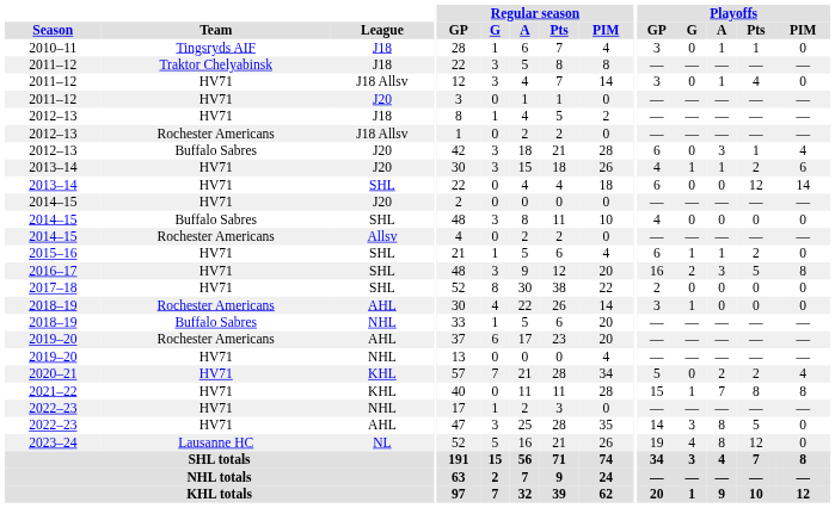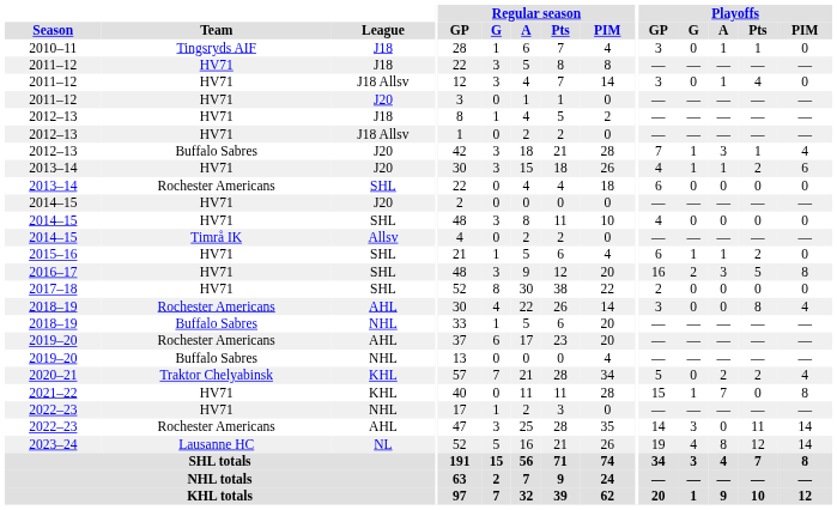 <table border="0" cellpadding="1" cellspacing="0" style="text-align:center; width:60em">
 <tr bgcolor="#e0e0e0">
 <th colspan="3" bgcolor="#ffffff"></th>
 <th rowspan="99" bgcolor="#ffffff"></th>
 <th colspan="5"><a href='#'>Regular season</a></th>
 <th rowspan="99" bgcolor="#ffffff"></th>
 <th colspan="5"><a href='#'>Playoffs</a></th>
 </tr>
 <tr bgcolor="#e0e0e0">
 <th><a href='#'>Season</a></th>
 <th>Team</th>
 <th>League</th>
 <th>GP</th>
 <th><a href='#'>G</a></th>
 <th><a href='#'>A</a></th>
 <th><a href='#'>Pts</a></th>
 <th><a href='#'>PIM</a></th>
 <th>GP</th>
 <th>G</th>
 <th>A</th>
 <th>Pts</th>
 <th>PIM</th>
 </tr>
 <tr>
 <td>2010–11</td>
 <td><a href='#'>Tingsryds AIF</a></td>
 <td><a href='#'>J18</a></td>
 <td>28</td>
 <td>1</td>
 <td>6</td>
 <td>7</td>
 <td>4</td>
 <td>3</td>
 <td>0</td>
 <td>1</td>
 <td>1</td>
 <td>0</td>
 </tr>
 <tr bgcolor="#f0f0f0">
 <td>2011–12</td>
-<td><a href='#'>Traktor Chelyabinsk</a></td>
+<td><a href='#'>HV71</a></td>
 <td>J18</td>
 <td>22</td>
 <td>3</td>
 <td>5</td>
 <td>8</td>
 <td>8</td>
 <td>—</td>
 <td>—</td>
 <td>—</td>
 <td>—</td>
 <td>—</td>
 </tr>
 <tr>
 <td>2011–12</td>
 <td>HV71</td>
 <td>J18 Allsv</td>
 <td>12</td>
 <td>3</td>
 <td>4</td>
 <td>7</td>
 <td>14</td>
 <td>3</td>
 <td>0</td>
 <td>1</td>
 <td>4</td>
 <td>0</td>
 </tr>
 <tr bgcolor="#f0f0f0">
 <td>2011–12</td>
 <td>HV71</td>
 <td><a href='#'>J20</a></td>
 <td>3</td>
 <td>0</td>
 <td>1</td>
 <td>1</td>
 <td>0</td>
 <td>—</td>
 <td>—</td>
 <td>—</td>
 <td>—</td>
 <td>—</td>
 </tr>
 <tr>
 <td>2012–13</td>
 <td>HV71</td>
 <td>J18</td>
 <td>8</td>
 <td>1</td>
 <td>4</td>
 <td>5</td>
 <td>2</td>
 <td>—</td>
 <td>—</td>
 <td>—</td>
 <td>—</td>
 <td>—</td>
 </tr>
 <tr bgcolor="#f0f0f0">
 <td>2012–13</td>
-<td>Rochester Americans</td>
+<td>HV71</td>
 <td>J18 Allsv</td>
 <td>1</td>
 <td>0</td>
 <td>2</td>
 <td>2</td>
 <td>0</td>
 <td>—</td>
 <td>—</td>
 <td>—</td>
 <td>—</td>
 <td>—</td>
 </tr>
 <tr>
 <td>2012–13</td>
 <td>Buffalo Sabres</td>
 <td>J20</td>
 <td>42</td>
 <td>3</td>
 <td>18</td>
 <td>21</td>
 <td>28</td>
-<td>6</td>
-<td>0</td>
+<td>7</td>
+<td>1</td>
 <td>3</td>
 <td>1</td>
 <td>4</td>
 </tr>
 <tr bgcolor="#f0f0f0">
 <td>2013–14</td>
 <td>HV71</td>
 <td>J20</td>
 <td>30</td>
 <td>3</td>
 <td>15</td>
 <td>18</td>
 <td>26</td>
 <td>4</td>
 <td>1</td>
 <td>1</td>
 <td>2</td>
 <td>6</td>
 </tr>
 <tr>
 <td><a href='#'>2013–14</a></td>
-<td>HV71</td>
+<td>Rochester Americans</td>
 <td><a href='#'>SHL</a></td>
 <td>22</td>
 <td>0</td>
 <td>4</td>
 <td>4</td>
 <td>18</td>
 <td>6</td>
 <td>0</td>
 <td>0</td>
-<td>12</td>
-<td>14</td>
+<td>0</td>
+<td>0</td>
 </tr>
 <tr bgcolor="#f0f0f0">
 <td>2014–15</td>
 <td>HV71</td>
 <td>J20</td>
 <td>2</td>
 <td>0</td>
 <td>0</td>
 <td>0</td>
 <td>0</td>
 <td>—</td>
 <td>—</td>
 <td>—</td>
 <td>—</td>
 <td>—</td>
 </tr>
 <tr>
 <td><a href='#'>2014–15</a></td>
-<td>Buffalo Sabres</td>
+<td>HV71</td>
 <td>SHL</td>
 <td>48</td>
 <td>3</td>
 <td>8</td>
 <td>11</td>
 <td>10</td>
 <td>4</td>
 <td>0</td>
 <td>0</td>
 <td>0</td>
 <td>0</td>
 </tr>
 <tr bgcolor="#f0f0f0">
 <td><a href='#'>2014–15</a></td>
-<td>Rochester Americans</td>
+<td><a href='#'>Timrå IK</a></td>
 <td><a href='#'>Allsv</a></td>
 <td>4</td>
 <td>0</td>
 <td>2</td>
 <td>2</td>
 <td>0</td>
 <td>—</td>
 <td>—</td>
 <td>—</td>
 <td>—</td>
 <td>—</td>
 </tr>
 <tr>
 <td><a href='#'>2015–16</a></td>
 <td>HV71</td>
 <td>SHL</td>
 <td>21</td>
 <td>1</td>
 <td>5</td>
 <td>6</td>
 <td>4</td>
 <td>6</td>
 <td>1</td>
 <td>1</td>
 <td>2</td>
 <td>0</td>
 </tr>
 <tr bgcolor="#f0f0f0">
 <td><a href='#'>2016–17</a></td>
 <td>HV71</td>
 <td>SHL</td>
 <td>48</td>
 <td>3</td>
 <td>9</td>
 <td>12</td>
 <td>20</td>
 <td>16</td>
 <td>2</td>
 <td>3</td>
 <td>5</td>
 <td>8</td>
 </tr>
 <tr>
 <td><a href='#'>2017–18</a></td>
 <td>HV71</td>
 <td>SHL</td>
 <td>52</td>
 <td>8</td>
 <td>30</td>
 <td>38</td>
 <td>22</td>
 <td>2</td>
 <td>0</td>
 <td>0</td>
 <td>0</td>
 <td>0</td>
 </tr>
 <tr bgcolor="#f0f0f0">
 <td><a href='#'>2018–19</a></td>
 <td><a href='#'>Rochester Americans</a></td>
 <td><a href='#'>AHL</a></td>
 <td>30</td>
 <td>4</td>
 <td>22</td>
 <td>26</td>
 <td>14</td>
 <td>3</td>
-<td>1</td>
 <td>0</td>
 <td>0</td>
-<td>0</td>
+<td>8</td>
+<td>4</td>
 </tr>
 <tr>
 <td><a href='#'>2018–19</a></td>
 <td><a href='#'>Buffalo Sabres</a></td>
 <td><a href='#'>NHL</a></td>
 <td>33</td>
 <td>1</td>
 <td>5</td>
 <td>6</td>
 <td>20</td>
 <td>—</td>
 <td>—</td>
 <td>—</td>
 <td>—</td>
 <td>—</td>
 </tr>
 <tr bgcolor="#f0f0f0">
 <td><a href='#'>2019–20</a></td>
 <td>Rochester Americans</td>
 <td>AHL</td>
 <td>37</td>
 <td>6</td>
 <td>17</td>
 <td>23</td>
 <td>20</td>
 <td>—</td>
 <td>—</td>
 <td>—</td>
 <td>—</td>
 <td>—</td>
 </tr>
 <tr>
 <td><a href='#'>2019–20</a></td>
-<td>HV71</td>
+<td>Buffalo Sabres</td>
 <td>NHL</td>
 <td>13</td>
 <td>0</td>
 <td>0</td>
 <td>0</td>
 <td>4</td>
 <td>—</td>
 <td>—</td>
 <td>—</td>
 <td>—</td>
 <td>—</td>
 </tr>
 <tr bgcolor="#f0f0f0">
 <td><a href='#'>2020–21</a></td>
-<td><a href='#'>HV71</a></td>
+<td><a href='#'>Traktor Chelyabinsk</a></td>
 <td><a href='#'>KHL</a></td>
 <td>57</td>
 <td>7</td>
 <td>21</td>
 <td>28</td>
 <td>34</td>
 <td>5</td>
 <td>0</td>
 <td>2</td>
 <td>2</td>
 <td>4</td>
 </tr>
 <tr>
 <td><a href='#'>2021–22</a></td>
 <td>HV71</td>
 <td>KHL</td>
 <td>40</td>
 <td>0</td>
 <td>11</td>
 <td>11</td>
 <td>28</td>
 <td>15</td>
 <td>1</td>
 <td>7</td>
-<td>8</td>
+<td>0</td>
 <td>8</td>
 </tr>
 <tr bgcolor="#f0f0f0">
 <td><a href='#'>2022–23</a></td>
 <td>HV71</td>
 <td>NHL</td>
 <td>17</td>
 <td>1</td>
 <td>2</td>
 <td>3</td>
 <td>0</td>
 <td>—</td>
 <td>—</td>
 <td>—</td>
 <td>—</td>
 <td>—</td>
 </tr>
 <tr>
 <td><a href='#'>2022–23</a></td>
-<td>HV71</td>
+<td>Rochester Americans</td>
 <td>AHL</td>
 <td>47</td>
 <td>3</td>
 <td>25</td>
 <td>28</td>
 <td>35</td>
 <td>14</td>
 <td>3</td>
-<td>8</td>
-<td>5</td>
 <td>0</td>
+<td>11</td>
+<td>14</td>
 </tr>
 <tr bgcolor="#f0f0f0">
 <td><a href='#'>2023–24</a></td>
 <td><a href='#'>Lausanne HC</a></td>
 <td><a href='#'>NL</a></td>
 <td>52</td>
 <td>5</td>
 <td>16</td>
 <td>21</td>
 <td>26</td>
 <td>19</td>
 <td>4</td>
 <td>8</td>
 <td>12</td>
-<td>0</td>
+<td>14</td>
 </tr>
 <tr bgcolor="#e0e0e0">
 <th colspan="3">SHL totals</th>
 <th>191</th>
 <th>15</th>
 <th>56</th>
 <th>71</th>
 <th>74</th>
 <th>34</th>
 <th>3</th>
 <th>4</th>
 <th>7</th>
 <th>8</th>
 </tr>
 <tr bgcolor="#e0e0e0">
 <th colspan="3">NHL totals</th>
 <th>63</th>
 <th>2</th>
 <th>7</th>
 <th>9</th>
 <th>24</th>
 <th>—</th>
 <th>—</th>
 <th>—</th>
 <th>—</th>
 <th>—</th>
 </tr>
 <tr bgcolor="#e0e0e0">
 <th colspan="3">KHL totals</th>
 <th>97</th>
 <th>7</th>
 <th>32</th>
 <th>39</th>
 <th>62</th>
 <th>20</th>
 <th>1</th>
 <th>9</th>
 <th>10</th>
 <th>12</th>
 </tr>
 </table>
